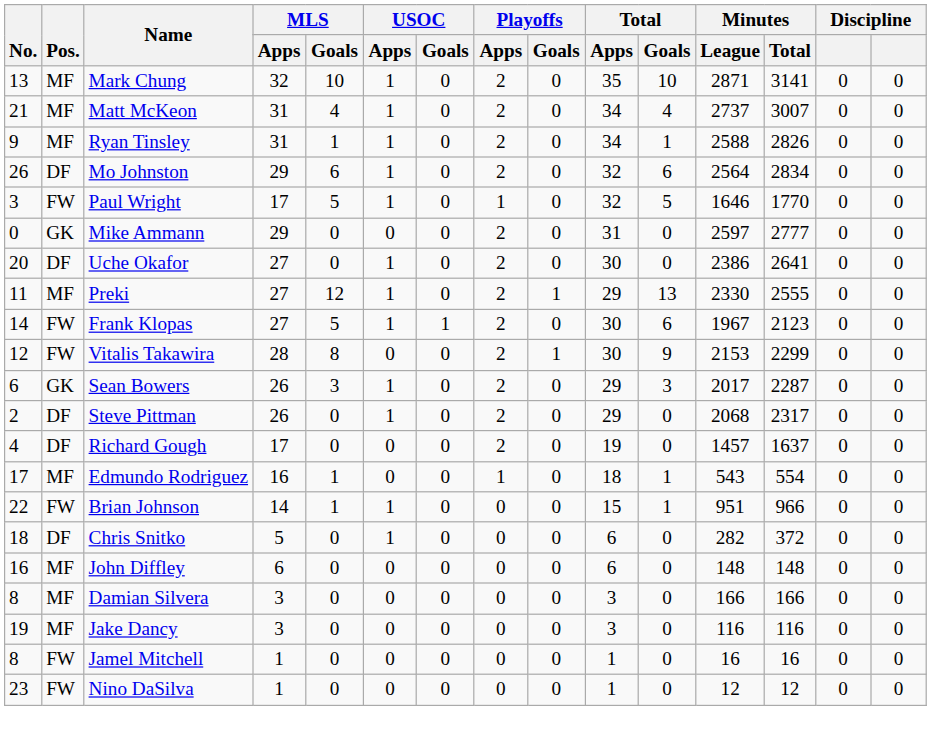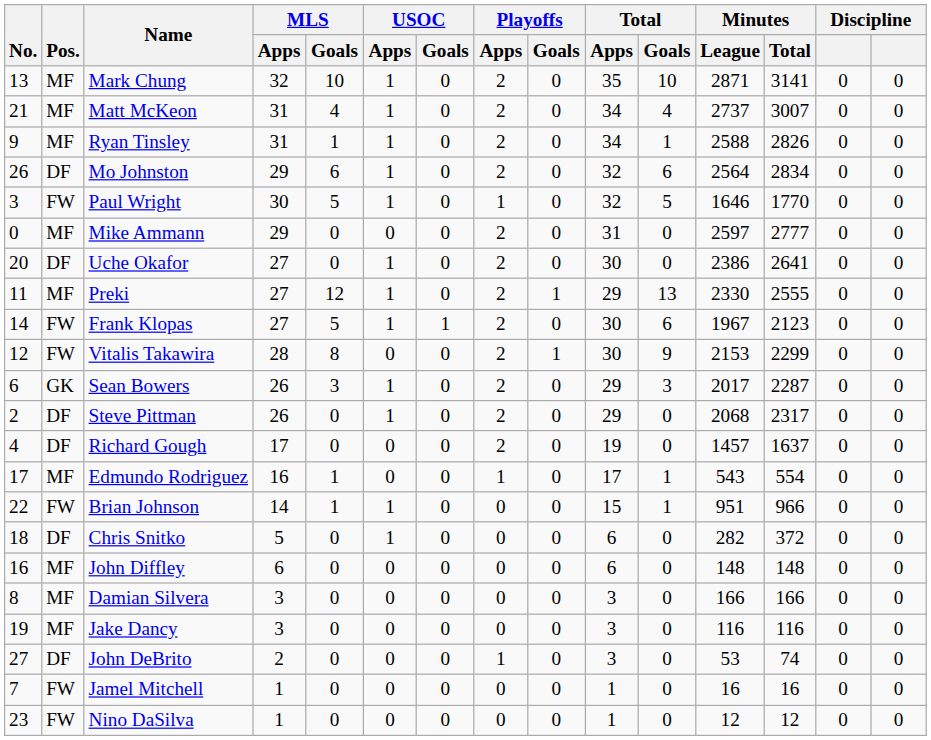 <table class="wikitable" style="text-align:center">
 <tr>
 <th rowspan="2" valign="bottom">No.</th>
 <th rowspan="2" valign="bottom">Pos.</th>
 <th rowspan="2">Name</th>
 <th colspan="2" width="85"><a href='#'>MLS</a></th>
 <th colspan="2" width="85"><a href='#'>USOC</a></th>
 <th colspan="2" width="85"><a href='#'>Playoffs</a></th>
 <th colspan="2" width="85">Total</th>
 <th colspan="2" width="85">Minutes</th>
 <th colspan="2" width="85">Discipline</th>
 </tr>
 <tr>
 <th>Apps</th>
 <th>Goals</th>
 <th>Apps</th>
 <th>Goals</th>
 <th>Apps</th>
 <th>Goals</th>
 <th>Apps</th>
 <th>Goals</th>
 <th>League</th>
 <th>Total</th>
 <th></th>
 <th></th>
 </tr>
 <tr>
 <td align="left">13</td>
 <td align="left">MF</td>
 <td align="left"> <a href='#'>Mark Chung</a></td>
 <td>32</td>
 <td>10</td>
 <td>1</td>
 <td>0</td>
 <td>2</td>
 <td>0</td>
 <td>35</td>
 <td>10</td>
 <td>2871</td>
 <td>3141</td>
 <td>0</td>
 <td>0</td>
 </tr>
 <tr>
 <td align="left">21</td>
 <td align="left">MF</td>
 <td align="left"> <a href='#'>Matt McKeon</a></td>
 <td>31</td>
 <td>4</td>
 <td>1</td>
 <td>0</td>
 <td>2</td>
 <td>0</td>
 <td>34</td>
 <td>4</td>
 <td>2737</td>
 <td>3007</td>
 <td>0</td>
 <td>0</td>
 </tr>
 <tr>
 <td align="left">9</td>
 <td align="left">MF</td>
 <td align="left"> <a href='#'>Ryan Tinsley</a></td>
 <td>31</td>
 <td>1</td>
 <td>1</td>
 <td>0</td>
 <td>2</td>
 <td>0</td>
 <td>34</td>
 <td>1</td>
 <td>2588</td>
 <td>2826</td>
 <td>0</td>
 <td>0</td>
 </tr>
 <tr>
 <td align="left">26</td>
 <td align="left">DF</td>
 <td align="left"> <a href='#'>Mo Johnston</a></td>
 <td>29</td>
 <td>6</td>
 <td>1</td>
 <td>0</td>
 <td>2</td>
 <td>0</td>
 <td>32</td>
 <td>6</td>
 <td>2564</td>
 <td>2834</td>
 <td>0</td>
 <td>0</td>
 </tr>
 <tr>
 <td align="left">3</td>
 <td align="left">FW</td>
 <td align="left"> <a href='#'>Paul Wright</a></td>
-<td>17</td>
+<td>30</td>
 <td>5</td>
 <td>1</td>
 <td>0</td>
 <td>1</td>
 <td>0</td>
 <td>32</td>
 <td>5</td>
 <td>1646</td>
 <td>1770</td>
 <td>0</td>
 <td>0</td>
 </tr>
 <tr>
 <td align="left">0</td>
-<td align="left">GK</td>
+<td align="left">MF</td>
 <td align="left"> <a href='#'>Mike Ammann</a></td>
 <td>29</td>
 <td>0</td>
 <td>0</td>
 <td>0</td>
 <td>2</td>
 <td>0</td>
 <td>31</td>
 <td>0</td>
 <td>2597</td>
 <td>2777</td>
 <td>0</td>
 <td>0</td>
 </tr>
 <tr>
 <td align="left">20</td>
 <td align="left">DF</td>
 <td align="left"> <a href='#'>Uche Okafor</a></td>
 <td>27</td>
 <td>0</td>
 <td>1</td>
 <td>0</td>
 <td>2</td>
 <td>0</td>
 <td>30</td>
 <td>0</td>
 <td>2386</td>
 <td>2641</td>
 <td>0</td>
 <td>0</td>
 </tr>
 <tr>
 <td align="left">11</td>
 <td align="left">MF</td>
 <td align="left"> <a href='#'>Preki</a></td>
 <td>27</td>
 <td>12</td>
 <td>1</td>
 <td>0</td>
 <td>2</td>
 <td>1</td>
 <td>29</td>
 <td>13</td>
 <td>2330</td>
 <td>2555</td>
 <td>0</td>
 <td>0</td>
 </tr>
 <tr>
 <td align="left">14</td>
 <td align="left">FW</td>
 <td align="left"> <a href='#'>Frank Klopas</a></td>
 <td>27</td>
 <td>5</td>
 <td>1</td>
 <td>1</td>
 <td>2</td>
 <td>0</td>
 <td>30</td>
 <td>6</td>
 <td>1967</td>
 <td>2123</td>
 <td>0</td>
 <td>0</td>
 </tr>
 <tr>
 <td align="left">12</td>
 <td align="left">FW</td>
 <td align="left"> <a href='#'>Vitalis Takawira</a></td>
 <td>28</td>
 <td>8</td>
 <td>0</td>
 <td>0</td>
 <td>2</td>
 <td>1</td>
 <td>30</td>
 <td>9</td>
 <td>2153</td>
 <td>2299</td>
 <td>0</td>
 <td>0</td>
 </tr>
 <tr>
 <td align="left">6</td>
 <td align="left">GK</td>
 <td align="left"> <a href='#'>Sean Bowers</a></td>
 <td>26</td>
 <td>3</td>
 <td>1</td>
 <td>0</td>
 <td>2</td>
 <td>0</td>
 <td>29</td>
 <td>3</td>
 <td>2017</td>
 <td>2287</td>
 <td>0</td>
 <td>0</td>
 </tr>
 <tr>
 <td align="left">2</td>
 <td align="left">DF</td>
 <td align="left"> <a href='#'>Steve Pittman</a></td>
 <td>26</td>
 <td>0</td>
 <td>1</td>
 <td>0</td>
 <td>2</td>
 <td>0</td>
 <td>29</td>
 <td>0</td>
 <td>2068</td>
 <td>2317</td>
 <td>0</td>
 <td>0</td>
 </tr>
 <tr>
 <td align="left">4</td>
 <td align="left">DF</td>
 <td align="left"> <a href='#'>Richard Gough</a></td>
 <td>17</td>
 <td>0</td>
 <td>0</td>
 <td>0</td>
 <td>2</td>
 <td>0</td>
 <td>19</td>
 <td>0</td>
 <td>1457</td>
 <td>1637</td>
 <td>0</td>
 <td>0</td>
 </tr>
 <tr>
 <td align="left">17</td>
 <td align="left">MF</td>
 <td align="left"> <a href='#'>Edmundo Rodriguez</a></td>
 <td>16</td>
 <td>1</td>
 <td>0</td>
 <td>0</td>
 <td>1</td>
 <td>0</td>
-<td>18</td>
+<td>17</td>
 <td>1</td>
 <td>543</td>
 <td>554</td>
 <td>0</td>
 <td>0</td>
 </tr>
 <tr>
 <td align="left">22</td>
 <td align="left">FW</td>
 <td align="left"> <a href='#'>Brian Johnson</a></td>
 <td>14</td>
 <td>1</td>
 <td>1</td>
 <td>0</td>
 <td>0</td>
 <td>0</td>
 <td>15</td>
 <td>1</td>
 <td>951</td>
 <td>966</td>
 <td>0</td>
 <td>0</td>
 </tr>
 <tr>
 <td align="left">18</td>
 <td align="left">DF</td>
 <td align="left"> <a href='#'>Chris Snitko</a></td>
 <td>5</td>
 <td>0</td>
 <td>1</td>
 <td>0</td>
 <td>0</td>
 <td>0</td>
 <td>6</td>
 <td>0</td>
 <td>282</td>
 <td>372</td>
 <td>0</td>
 <td>0</td>
 </tr>
 <tr>
 <td align="left">16</td>
 <td align="left">MF</td>
 <td align="left"> <a href='#'>John Diffley</a></td>
 <td>6</td>
 <td>0</td>
 <td>0</td>
 <td>0</td>
 <td>0</td>
 <td>0</td>
 <td>6</td>
 <td>0</td>
 <td>148</td>
 <td>148</td>
 <td>0</td>
 <td>0</td>
 </tr>
 <tr>
 <td align="left">8</td>
 <td align="left">MF</td>
 <td align="left"> <a href='#'>Damian Silvera</a></td>
 <td>3</td>
 <td>0</td>
 <td>0</td>
 <td>0</td>
 <td>0</td>
 <td>0</td>
 <td>3</td>
 <td>0</td>
 <td>166</td>
 <td>166</td>
 <td>0</td>
 <td>0</td>
 </tr>
 <tr>
 <td align="left">19</td>
 <td align="left">MF</td>
 <td align="left"> <a href='#'>Jake Dancy</a></td>
 <td>3</td>
 <td>0</td>
 <td>0</td>
 <td>0</td>
 <td>0</td>
 <td>0</td>
 <td>3</td>
 <td>0</td>
 <td>116</td>
 <td>116</td>
 <td>0</td>
 <td>0</td>
 </tr>
 <tr>
-<td align="left">8</td>
+<td align="left">27</td>
+<td align="left">DF</td>
+<td align="left"> <a href='#'>John DeBrito</a></td>
+<td>2</td>
+<td>0</td>
+<td>0</td>
+<td>0</td>
+<td>1</td>
+<td>0</td>
+<td>3</td>
+<td>0</td>
+<td>53</td>
+<td>74</td>
+<td>0</td>
+<td>0</td>
+</tr>
+<tr>
+<td align="left">7</td>
 <td align="left">FW</td>
 <td align="left"> <a href='#'>Jamel Mitchell</a></td>
 <td>1</td>
 <td>0</td>
 <td>0</td>
 <td>0</td>
 <td>0</td>
 <td>0</td>
 <td>1</td>
 <td>0</td>
 <td>16</td>
 <td>16</td>
 <td>0</td>
 <td>0</td>
 </tr>
 <tr>
 <td align="left">23</td>
 <td align="left">FW</td>
 <td align="left"> <a href='#'>Nino DaSilva</a></td>
 <td>1</td>
 <td>0</td>
 <td>0</td>
 <td>0</td>
 <td>0</td>
 <td>0</td>
 <td>1</td>
 <td>0</td>
 <td>12</td>
 <td>12</td>
 <td>0</td>
 <td>0</td>
 </tr>
 </table>
